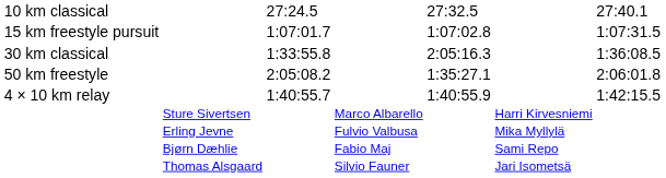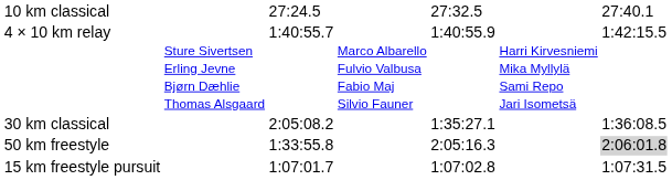 <table>
 <tr valign="top">
 <td>10 km classical<br></td>
 <td></td>
 <td>27:24.5</td>
 <td></td>
 <td>27:32.5</td>
 <td></td>
 <td>27:40.1</td>
 </tr>
 <tr valign="top">
+<td>4 × 10 km relay<br></td>
+<td><br><small><a href='#'>Sture Sivertsen</a><br><a href='#'>Erling Jevne</a><br><a href='#'>Bjørn Dæhlie</a><br><a href='#'>Thomas Alsgaard</a></small></td>
+<td>1:40:55.7</td>
+<td><br><small><a href='#'>Marco Albarello</a><br><a href='#'>Fulvio Valbusa</a><br><a href='#'>Fabio Maj</a><br><a href='#'>Silvio Fauner</a></small></td>
+<td>1:40:55.9</td>
+<td><br><small><a href='#'>Harri Kirvesniemi</a><br><a href='#'>Mika Myllylä</a><br><a href='#'>Sami Repo</a><br><a href='#'>Jari Isometsä</a></small></td>
+<td>1:42:15.5</td>
+</tr>
+<tr valign="top">
+<td>30 km classical<br></td>
+<td></td>
+<td>2:05:08.2</td>
+<td></td>
+<td>1:35:27.1</td>
+<td></td>
+<td>1:36:08.5</td>
+</tr>
+<tr valign="top">
+<td>50 km freestyle<br></td>
+<td></td>
+<td>1:33:55.8</td>
+<td></td>
+<td>2:05:16.3</td>
+<td></td>
+<td style="background: lightgrey;">2:06:01.8</td>
+</tr>
+<tr valign="top">
 <td>15 km freestyle pursuit<br></td>
 <td></td>
 <td>1:07:01.7</td>
 <td></td>
 <td>1:07:02.8</td>
 <td></td>
 <td>1:07:31.5</td>
 </tr>
-<tr valign="top">
-<td>30 km classical<br></td>
-<td></td>
-<td>1:33:55.8</td>
-<td></td>
-<td>2:05:16.3</td>
-<td></td>
-<td>1:36:08.5</td>
-</tr>
-<tr valign="top">
-<td>50 km freestyle<br></td>
-<td></td>
-<td>2:05:08.2</td>
-<td></td>
-<td>1:35:27.1</td>
-<td></td>
-<td>2:06:01.8</td>
-</tr>
-<tr valign="top">
-<td>4 × 10 km relay<br></td>
-<td><br><small><a href='#'>Sture Sivertsen</a><br><a href='#'>Erling Jevne</a><br><a href='#'>Bjørn Dæhlie</a><br><a href='#'>Thomas Alsgaard</a></small></td>
-<td>1:40:55.7</td>
-<td><br><small><a href='#'>Marco Albarello</a><br><a href='#'>Fulvio Valbusa</a><br><a href='#'>Fabio Maj</a><br><a href='#'>Silvio Fauner</a></small></td>
-<td>1:40:55.9</td>
-<td><br><small><a href='#'>Harri Kirvesniemi</a><br><a href='#'>Mika Myllylä</a><br><a href='#'>Sami Repo</a><br><a href='#'>Jari Isometsä</a></small></td>
-<td>1:42:15.5</td>
-</tr>
 </table>
